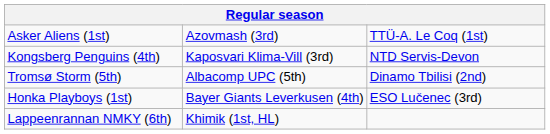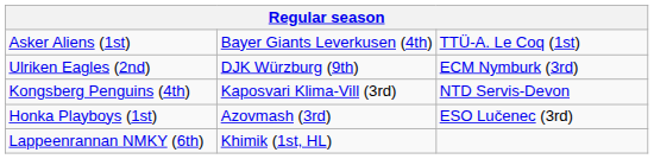 <table class="wikitable" style="white-space: nowrap;">
 <tr>
 <th colspan="3"><a href='#'>Regular season</a></th>
 </tr>
 <tr>
 <td width="210"> <a href='#'>Asker Aliens</a> (<a href='#'>1st</a>)</td>
-<td width="210"> <a href='#'>Azovmash</a> (<a href='#'>3rd</a>)</td>
+<td width="210"> <a href='#'>Bayer Giants Leverkusen</a> (<a href='#'>4th</a>)</td>
 <td width="210"> <a href='#'>TTÜ-A. Le Coq</a> (<a href='#'>1st</a>)</td>
+</tr>
+<tr>
+<td width="210"> <a href='#'>Ulriken Eagles</a> (<a href='#'>2nd</a>)</td>
+<td width="210"> <a href='#'>DJK Würzburg</a> (<a href='#'>9th</a>)</td>
+<td width="210"> <a href='#'>ECM Nymburk</a> (<a href='#'>3rd</a>)</td>
 </tr>
 <tr>
 <td width="210"> <a href='#'>Kongsberg Penguins</a> (<a href='#'>4th</a>)</td>
 <td width="210"> <a href='#'>Kaposvari Klima-Vill</a> (3rd)</td>
 <td width="210"> <a href='#'>NTD Servis-Devon</a></td>
 </tr>
 <tr>
-<td width="210"> <a href='#'>Tromsø Storm</a> (<a href='#'>5th</a>)</td>
-<td width="210"> <a href='#'>Albacomp UPC</a> (5th)</td>
-<td width="210"> <a href='#'>Dinamo Tbilisi</a> (<a href='#'>2nd</a>)</td>
-</tr>
-<tr>
 <td width="210"> <a href='#'>Honka Playboys</a> (<a href='#'>1st</a>)</td>
-<td width="210"> <a href='#'>Bayer Giants Leverkusen</a> (<a href='#'>4th</a>)</td>
+<td width="210"> <a href='#'>Azovmash</a> (<a href='#'>3rd</a>)</td>
 <td width="210"> <a href='#'>ESO Lučenec</a> (3rd)</td>
 </tr>
 <tr>
 <td width="210"> <a href='#'>Lappeenrannan NMKY</a> (<a href='#'>6th</a>)</td>
 <td width="210"> <a href='#'>Khimik</a> (<a href='#'>1st, HL</a>)</td>
 </tr>
 </table>
